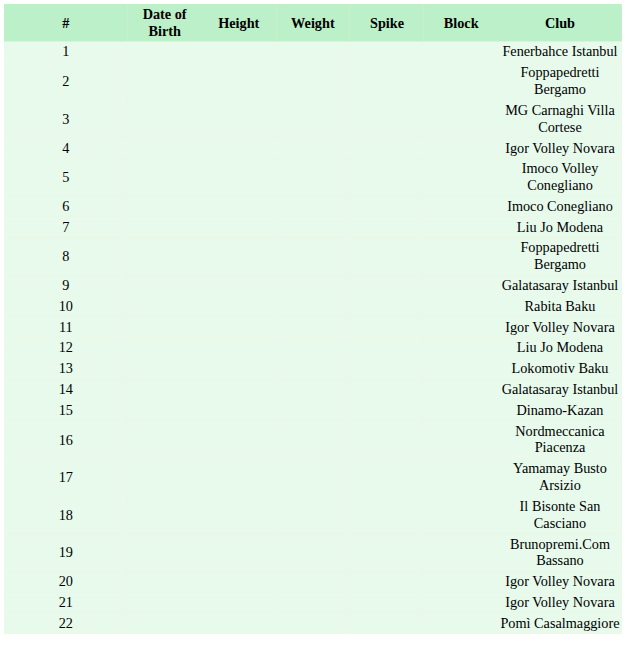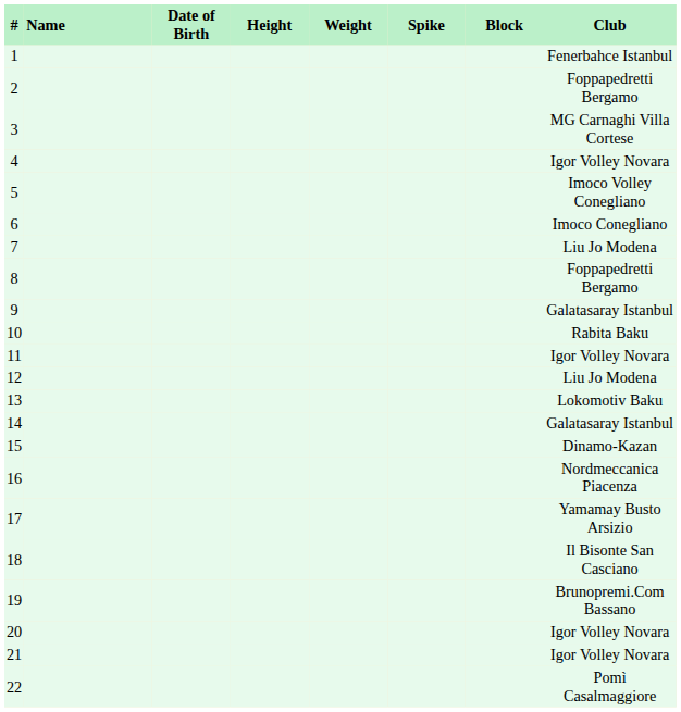 <table border=0 cellpadding=2 cellspacing=0  |- bgcolor=#FFECCE style="text-align:center; font-size:90%; width:100%">
 <tr bgcolor=#BBF0C9>
 <th>#</th>
+<th align=left width=20%>Name</th>
 <th width=12%>Date of Birth</th>
 <th width=12%>Height</th>
 <th width=12%>Weight</th>
 <th width=12%>Spike</th>
 <th width=12%>Block</th>
 <th width=20%>Club</th>
 </tr>
 <tr bgcolor=#E7FAEC>
 <td>1</td>
+<td align=left></td>
 <td align=right></td>
 <td></td>
 <td></td>
 <td></td>
 <td></td>
 <td>Fenerbahce Istanbul</td>
 </tr>
 <tr bgcolor=#E7FAEC>
 <td>2</td>
+<td align=left></td>
 <td align=right></td>
 <td></td>
 <td></td>
 <td></td>
 <td></td>
 <td>Foppapedretti Bergamo</td>
 </tr>
 <tr bgcolor=#E7FAEC>
 <td>3</td>
+<td align=left></td>
 <td align=right></td>
 <td></td>
 <td></td>
 <td></td>
 <td></td>
 <td>MG Carnaghi Villa Cortese</td>
 </tr>
 <tr bgcolor=#E7FAEC>
 <td>4</td>
+<td align=left></td>
 <td align=right></td>
 <td></td>
 <td></td>
 <td></td>
 <td></td>
 <td>Igor Volley Novara</td>
 </tr>
 <tr bgcolor=#E7FAEC>
 <td>5</td>
+<td align=left></td>
 <td align=right></td>
 <td></td>
 <td></td>
 <td></td>
 <td></td>
 <td>Imoco Volley Conegliano</td>
 </tr>
 <tr bgcolor=#E7FAEC>
 <td>6</td>
+<td align=left></td>
 <td align=right></td>
 <td></td>
 <td></td>
 <td></td>
 <td></td>
 <td>Imoco Conegliano</td>
 </tr>
 <tr bgcolor=#E7FAEC>
 <td>7</td>
+<td align=left></td>
 <td align=right></td>
 <td></td>
 <td></td>
 <td></td>
 <td></td>
 <td>Liu Jo Modena</td>
 </tr>
 <tr bgcolor=#E7FAEC>
 <td>8</td>
+<td align=left></td>
 <td align=right></td>
 <td></td>
 <td></td>
 <td></td>
 <td></td>
 <td>Foppapedretti Bergamo</td>
 </tr>
 <tr bgcolor=#E7FAEC>
 <td>9</td>
+<td align=left></td>
 <td align=right></td>
 <td></td>
 <td></td>
 <td></td>
 <td></td>
 <td>Galatasaray Istanbul</td>
 </tr>
 <tr bgcolor=#E7FAEC>
 <td>10</td>
+<td align=left></td>
 <td align=right></td>
 <td></td>
 <td></td>
 <td></td>
 <td></td>
 <td>Rabita Baku</td>
 </tr>
 <tr bgcolor=#E7FAEC>
 <td>11</td>
+<td align=left></td>
 <td align=right></td>
 <td></td>
 <td></td>
 <td></td>
 <td></td>
 <td>Igor Volley Novara</td>
 </tr>
 <tr bgcolor=#E7FAEC>
 <td>12</td>
+<td align=left></td>
 <td align=right></td>
 <td></td>
 <td></td>
 <td></td>
 <td></td>
 <td>Liu Jo Modena</td>
 </tr>
 <tr bgcolor=#E7FAEC>
 <td>13</td>
+<td align=left></td>
 <td align=right></td>
 <td></td>
 <td></td>
 <td></td>
 <td></td>
 <td>Lokomotiv Baku</td>
 </tr>
 <tr bgcolor=#E7FAEC>
 <td>14</td>
+<td align=left></td>
 <td align=right></td>
 <td></td>
 <td></td>
 <td></td>
 <td></td>
 <td>Galatasaray Istanbul</td>
 </tr>
 <tr bgcolor=#E7FAEC>
 <td>15</td>
+<td align=left></td>
 <td align=right></td>
 <td></td>
 <td></td>
 <td></td>
 <td></td>
 <td>Dinamo-Kazan</td>
 </tr>
 <tr bgcolor=#E7FAEC>
 <td>16</td>
+<td align=left></td>
 <td align=right></td>
 <td></td>
 <td></td>
 <td></td>
 <td></td>
 <td>Nordmeccanica Piacenza</td>
 </tr>
 <tr bgcolor=#E7FAEC>
 <td>17</td>
+<td align=left></td>
 <td align=right></td>
 <td></td>
 <td></td>
 <td></td>
 <td></td>
 <td>Yamamay Busto Arsizio</td>
 </tr>
 <tr bgcolor=#E7FAEC>
 <td>18</td>
+<td align=left></td>
 <td align=right></td>
 <td></td>
 <td></td>
 <td></td>
 <td></td>
 <td>Il Bisonte San Casciano</td>
 </tr>
 <tr bgcolor=#E7FAEC>
 <td>19</td>
+<td align=left></td>
 <td align=right></td>
 <td></td>
 <td></td>
 <td></td>
 <td></td>
 <td>Brunopremi.Com Bassano</td>
 </tr>
 <tr bgcolor=#E7FAEC>
 <td>20</td>
+<td align=left></td>
 <td align=right></td>
 <td></td>
 <td></td>
 <td></td>
 <td></td>
 <td>Igor Volley Novara</td>
 </tr>
 <tr bgcolor=#E7FAEC>
 <td>21</td>
+<td align=left></td>
 <td align=right></td>
 <td></td>
 <td></td>
 <td></td>
 <td></td>
 <td>Igor Volley Novara</td>
 </tr>
 <tr bgcolor=#E7FAEC>
 <td>22</td>
+<td align=left></td>
 <td align=right></td>
 <td></td>
 <td></td>
 <td></td>
 <td></td>
 <td>Pomì Casalmaggiore</td>
 </tr>
 </table>
